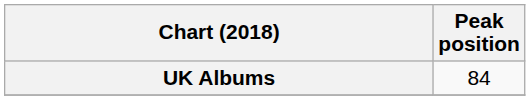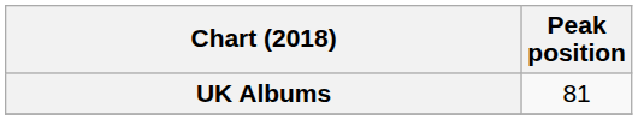 <table class="wikitable plainrowheaders sortable" style="text-align:center;">
 <tr>
 <th scope="col" style="width:20em;">Chart (2018)</th>
 <th scope="col">Peak<br>position</th>
 </tr>
 <tr>
 <th scope="row">UK Albums </th>
-<td>84</td>
+<td>81</td>
 </tr>
 <tr>
 </tr>
 </table>
